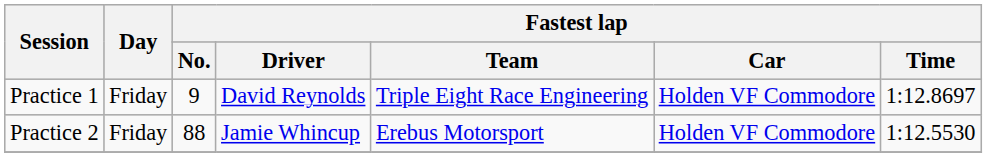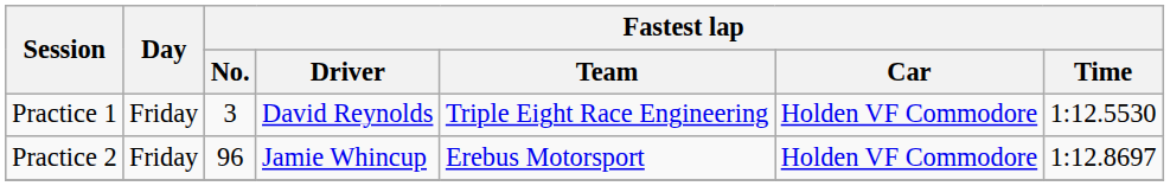 <table class="wikitable" style="font-size: 90%">
 <tr>
 <th rowspan="2">Session</th>
 <th rowspan="2">Day</th>
 <th colspan="5">Fastest lap</th>
 </tr>
 <tr>
 <th>No.</th>
 <th>Driver</th>
 <th>Team</th>
 <th>Car</th>
 <th>Time</th>
 </tr>
 <tr>
 <td>Practice 1</td>
 <td>Friday</td>
-<td align="center">9</td>
+<td align="center">3</td>
 <td> <a href='#'>David Reynolds</a></td>
 <td><a href='#'>Triple Eight Race Engineering</a></td>
+<td><a href='#'>Holden VF Commodore</a></td>
+<td>1:12.5530</td>
+</tr>
+<tr>
+<td>Practice 2</td>
+<td>Friday</td>
+<td align="center">96</td>
+<td> <a href='#'>Jamie Whincup</a></td>
+<td><a href='#'>Erebus Motorsport</a></td>
 <td><a href='#'>Holden VF Commodore</a></td>
 <td>1:12.8697</td>
 </tr>
 <tr>
-<td>Practice 2</td>
-<td>Friday</td>
-<td align="center">88</td>
-<td> <a href='#'>Jamie Whincup</a></td>
-<td><a href='#'>Erebus Motorsport</a></td>
-<td><a href='#'>Holden VF Commodore</a></td>
-<td>1:12.5530</td>
-</tr>
-<tr>
 </tr>
 </table>
